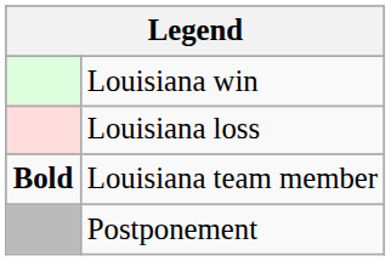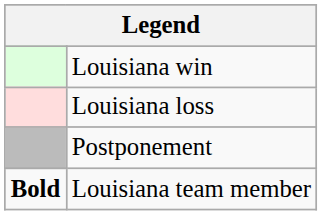 <table class="wikitable" style="font-size:90%">
 <tr>
 <th colspan="2">Legend</th>
 </tr>
 <tr>
 <td bgcolor="#ddffdd"> </td>
 <td>Louisiana win</td>
 </tr>
 <tr>
 <td bgcolor="#ffdddd"> </td>
 <td>Louisiana loss</td>
 </tr>
 <tr>
+<td bgcolor="#bbbbbb"> </td>
+<td>Postponement</td>
+</tr>
+<tr>
 <td><strong>Bold</strong></td>
 <td>Louisiana team member</td>
 </tr>
-<tr>
-<td bgcolor="#bbbbbb"> </td>
-<td>Postponement</td>
-</tr>
 </table>
